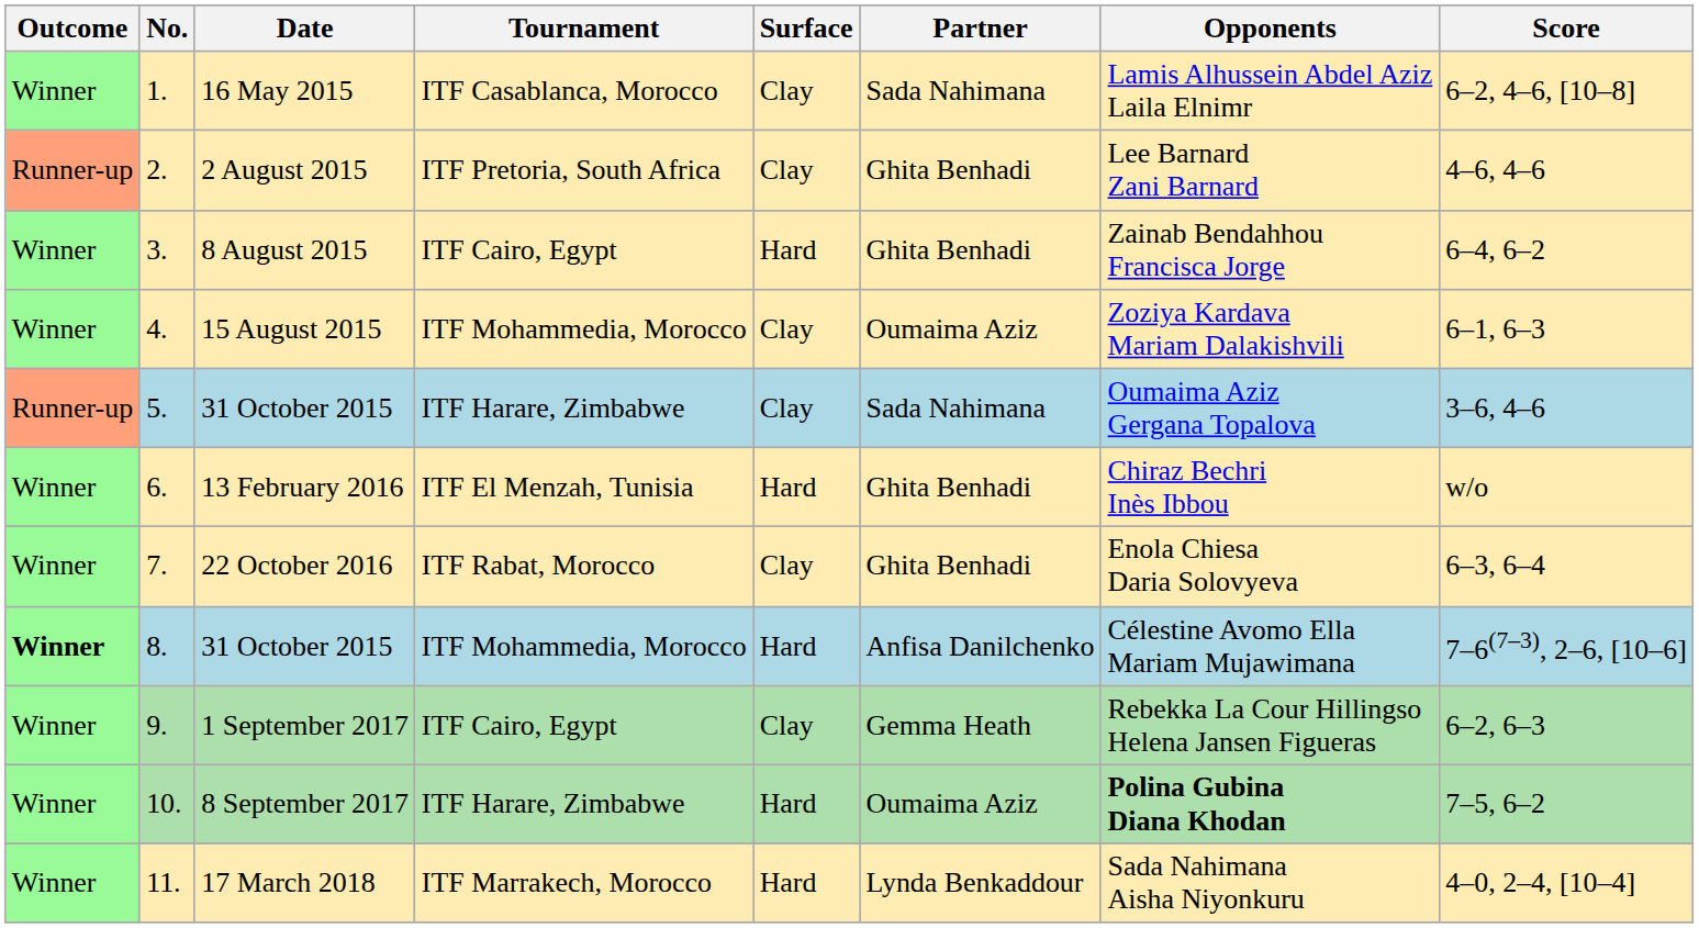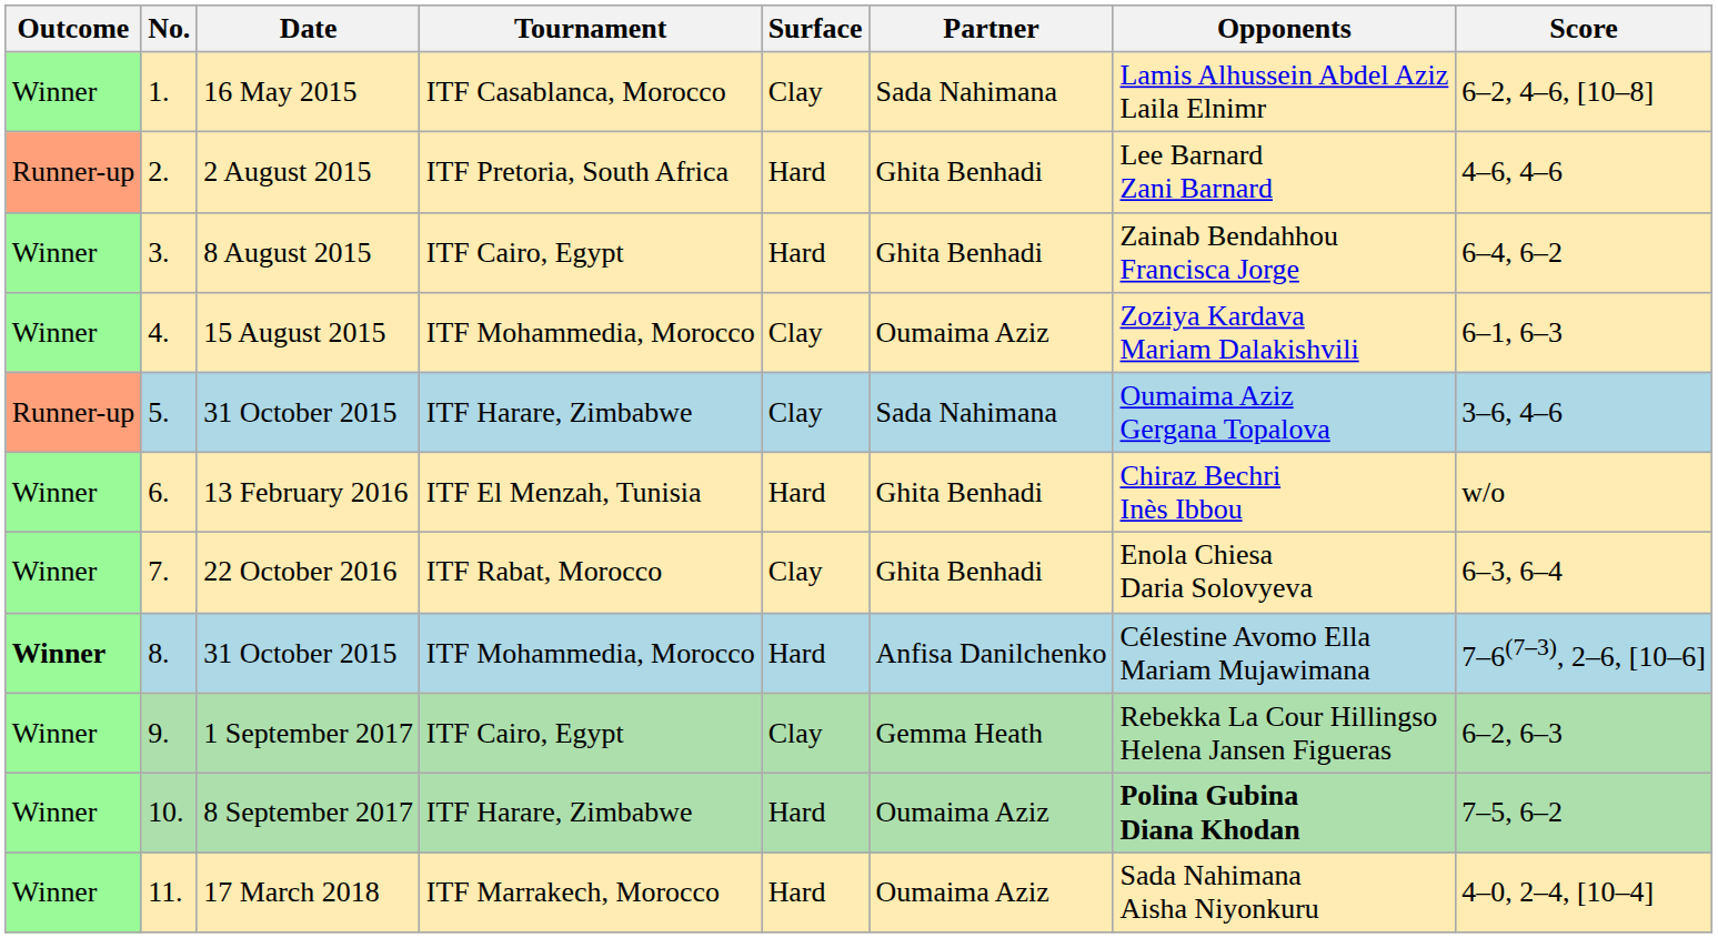 <table class="wikitable nowrap" style="font-size:97%;">
 <tr>
 <th>Outcome</th>
 <th>No.</th>
 <th>Date</th>
 <th>Tournament</th>
 <th>Surface</th>
 <th>Partner</th>
 <th>Opponents</th>
 <th>Score</th>
 </tr>
 <tr bgcolor=#ffecb2>
 <td bgcolor="98FB98">Winner</td>
 <td>1.</td>
 <td>16 May 2015</td>
 <td>ITF Casablanca, Morocco</td>
 <td>Clay</td>
 <td> Sada Nahimana</td>
 <td> <a href='#'>Lamis Alhussein Abdel Aziz</a> <br>  Laila Elnimr</td>
 <td>6–2, 4–6, [10–8]</td>
 </tr>
 <tr bgcolor=#ffecb2>
 <td style="background:#ffa07a;">Runner-up</td>
 <td>2.</td>
 <td>2 August 2015</td>
 <td>ITF Pretoria, South Africa</td>
-<td>Clay</td>
+<td>Hard</td>
 <td> Ghita Benhadi</td>
 <td> Lee Barnard <br>  <a href='#'>Zani Barnard</a></td>
 <td>4–6, 4–6</td>
 </tr>
 <tr bgcolor=#ffecb2>
 <td bgcolor="98FB98">Winner</td>
 <td>3.</td>
 <td>8 August 2015</td>
 <td>ITF Cairo, Egypt</td>
 <td>Hard</td>
 <td> Ghita Benhadi</td>
 <td> Zainab Bendahhou <br>  <a href='#'>Francisca Jorge</a></td>
 <td>6–4, 6–2</td>
 </tr>
 <tr bgcolor=#ffecb2>
 <td bgcolor="98FB98">Winner</td>
 <td>4.</td>
 <td>15 August 2015</td>
 <td>ITF Mohammedia, Morocco</td>
 <td>Clay</td>
 <td> Oumaima Aziz</td>
 <td> <a href='#'>Zoziya Kardava</a> <br>  <a href='#'>Mariam Dalakishvili</a></td>
 <td>6–1, 6–3</td>
 </tr>
 <tr bgcolor="lightblue">
 <td style="background:#ffa07a;">Runner-up</td>
 <td>5.</td>
 <td>31 October 2015</td>
 <td>ITF Harare, Zimbabwe</td>
 <td>Clay</td>
 <td> Sada Nahimana</td>
 <td> <a href='#'>Oumaima Aziz</a> <br>  <a href='#'>Gergana Topalova</a></td>
 <td>3–6, 4–6</td>
 </tr>
 <tr bgcolor=#ffecb2>
 <td bgcolor="98FB98">Winner</td>
 <td>6.</td>
 <td>13 February 2016</td>
 <td>ITF El Menzah, Tunisia</td>
 <td>Hard</td>
 <td> Ghita Benhadi</td>
 <td> <a href='#'>Chiraz Bechri</a> <br>  <a href='#'>Inès Ibbou</a></td>
 <td>w/o</td>
 </tr>
 <tr bgcolor=#ffecb2>
 <td bgcolor="98FB98">Winner</td>
 <td>7.</td>
 <td>22 October 2016</td>
 <td>ITF Rabat, Morocco</td>
 <td>Clay</td>
 <td> Ghita Benhadi</td>
 <td> Enola Chiesa <br>  Daria Solovyeva</td>
 <td>6–3, 6–4</td>
 </tr>
 <tr bgcolor="lightblue">
 <td bgcolor="98FB98"><strong>Winner</strong></td>
 <td>8.</td>
 <td>31 October 2015</td>
 <td>ITF Mohammedia, Morocco</td>
 <td>Hard</td>
 <td> Anfisa Danilchenko</td>
 <td> Célestine Avomo Ella <br>  Mariam Mujawimana</td>
 <td>7–6<sup>(7–3)</sup>, 2–6, [10–6]</td>
 </tr>
 <tr bgcolor="#ADDFAD">
 <td bgcolor="98FB98">Winner</td>
 <td>9.</td>
 <td>1 September 2017</td>
 <td>ITF Cairo, Egypt</td>
 <td>Clay</td>
 <td> Gemma Heath</td>
 <td> Rebekka La Cour Hillingso <br>  Helena Jansen Figueras</td>
 <td>6–2, 6–3</td>
 </tr>
 <tr bgcolor="#ADDFAD">
 <td bgcolor="98FB98">Winner</td>
 <td>10.</td>
 <td>8 September 2017</td>
 <td>ITF Harare, Zimbabwe</td>
 <td>Hard</td>
 <td> Oumaima Aziz</td>
 <td><strong> Polina Gubina <br>  Diana Khodan</strong></td>
 <td>7–5, 6–2</td>
 </tr>
 <tr bgcolor=#ffecb2>
 <td bgcolor="98FB98">Winner</td>
 <td>11.</td>
 <td>17 March 2018</td>
 <td>ITF Marrakech, Morocco</td>
 <td>Hard</td>
-<td> Lynda Benkaddour</td>
+<td> Oumaima Aziz</td>
 <td> Sada Nahimana <br>  Aisha Niyonkuru</td>
 <td>4–0, 2–4, [10–4]</td>
 </tr>
 </table>
